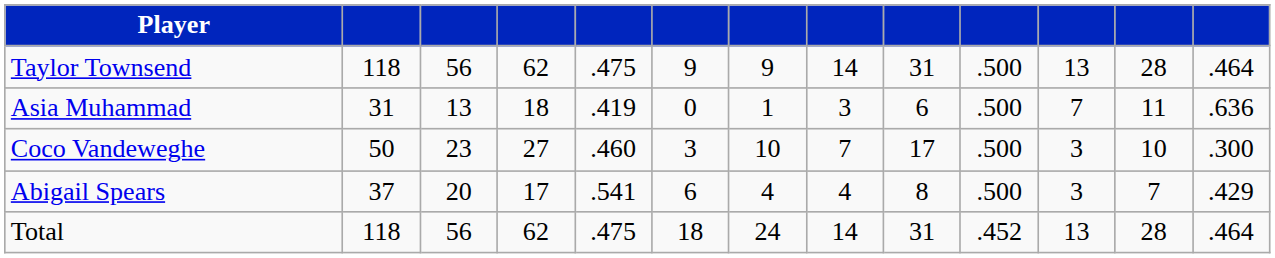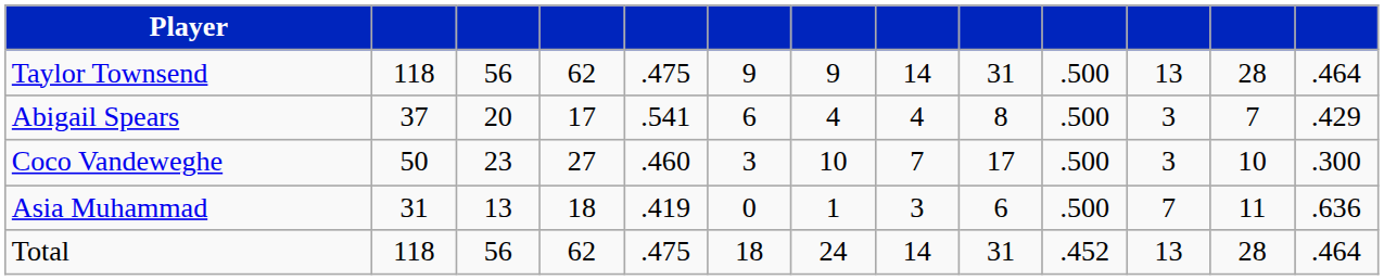 <table class="wikitable" style="text-align:center">
 <tr>
 <th style="background:#0025BD; color:white" width="200px">Player</th>
 <th style="background:#0025BD; color:white" width="40px"></th>
 <th style="background:#0025BD; color:white" width="40px"></th>
 <th style="background:#0025BD; color:white" width="40px"></th>
 <th style="background:#0025BD; color:white" width="40px"></th>
 <th style="background:#0025BD; color:white" width="40px"></th>
 <th style="background:#0025BD; color:white" width="40px"></th>
 <th style="background:#0025BD; color:white" width="40px"></th>
 <th style="background:#0025BD; color:white" width="40px"></th>
 <th style="background:#0025BD; color:white" width="40px"></th>
 <th style="background:#0025BD; color:white" width="40px"></th>
 <th style="background:#0025BD; color:white" width="40px"></th>
 <th style="background:#0025BD; color:white" width="40px"></th>
 </tr>
 <tr>
 <td style="text-align:left"><a href='#'>Taylor Townsend</a></td>
 <td>118</td>
 <td>56</td>
 <td>62</td>
 <td>.475</td>
 <td>9</td>
 <td>9</td>
 <td>14</td>
 <td>31</td>
 <td>.500</td>
 <td>13</td>
 <td>28</td>
 <td>.464</td>
 </tr>
 <tr>
-<td style="text-align:left"><a href='#'>Asia Muhammad</a></td>
-<td>31</td>
-<td>13</td>
-<td>18</td>
-<td>.419</td>
-<td>0</td>
-<td>1</td>
+<td style="text-align:left"><a href='#'>Abigail Spears</a></td>
+<td>37</td>
+<td>20</td>
+<td>17</td>
+<td>.541</td>
+<td>6</td>
+<td>4</td>
+<td>4</td>
+<td>8</td>
+<td>.500</td>
 <td>3</td>
-<td>6</td>
-<td>.500</td>
 <td>7</td>
-<td>11</td>
-<td>.636</td>
+<td>.429</td>
 </tr>
 <tr>
 <td style="text-align:left"><a href='#'>Coco Vandeweghe</a></td>
 <td>50</td>
 <td>23</td>
 <td>27</td>
 <td>.460</td>
 <td>3</td>
 <td>10</td>
 <td>7</td>
 <td>17</td>
 <td>.500</td>
 <td>3</td>
 <td>10</td>
 <td>.300</td>
 </tr>
 <tr>
-<td style="text-align:left"><a href='#'>Abigail Spears</a></td>
-<td>37</td>
-<td>20</td>
-<td>17</td>
-<td>.541</td>
+<td style="text-align:left"><a href='#'>Asia Muhammad</a></td>
+<td>31</td>
+<td>13</td>
+<td>18</td>
+<td>.419</td>
+<td>0</td>
+<td>1</td>
+<td>3</td>
 <td>6</td>
-<td>4</td>
-<td>4</td>
-<td>8</td>
 <td>.500</td>
-<td>3</td>
 <td>7</td>
-<td>.429</td>
+<td>11</td>
+<td>.636</td>
 </tr>
 <tr>
 <td style="text-align:left">Total</td>
 <td>118</td>
 <td>56</td>
 <td>62</td>
 <td>.475</td>
 <td>18</td>
 <td>24</td>
 <td>14</td>
 <td>31</td>
 <td>.452</td>
 <td>13</td>
 <td>28</td>
 <td>.464</td>
 </tr>
 </table>
